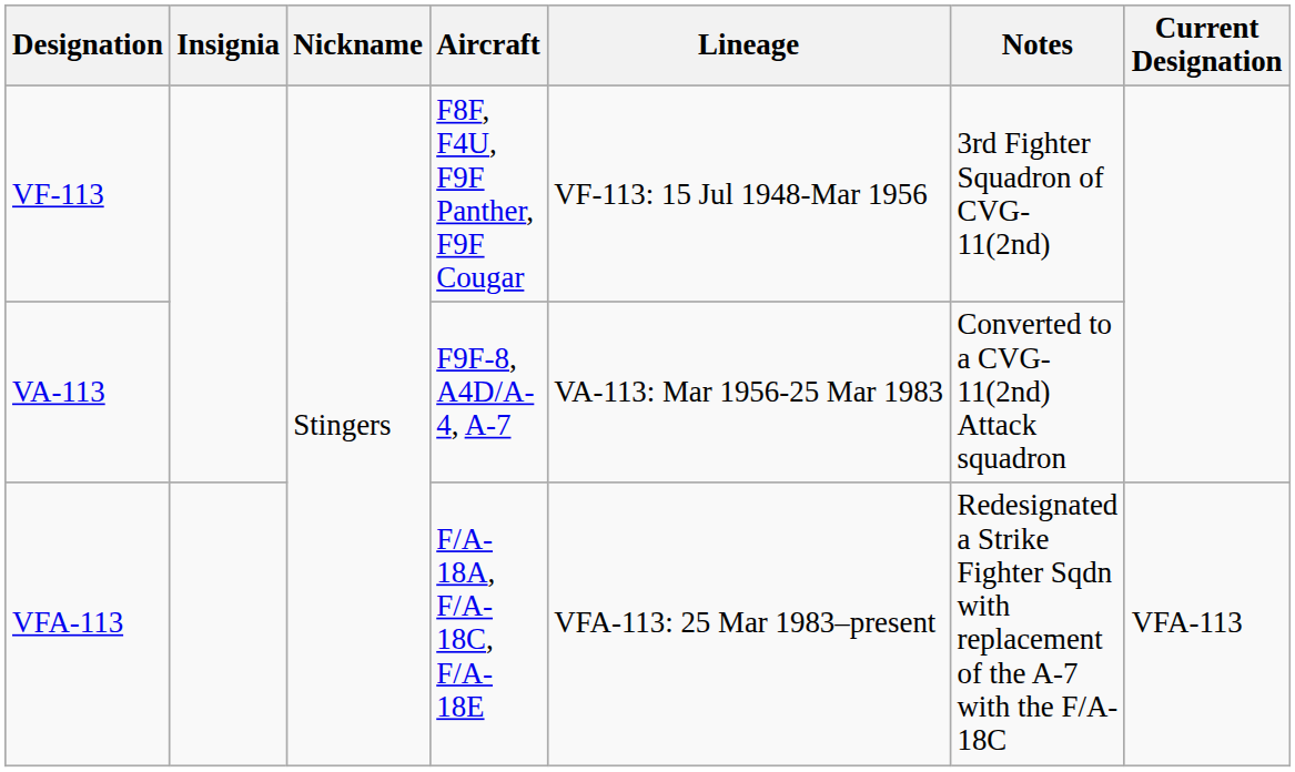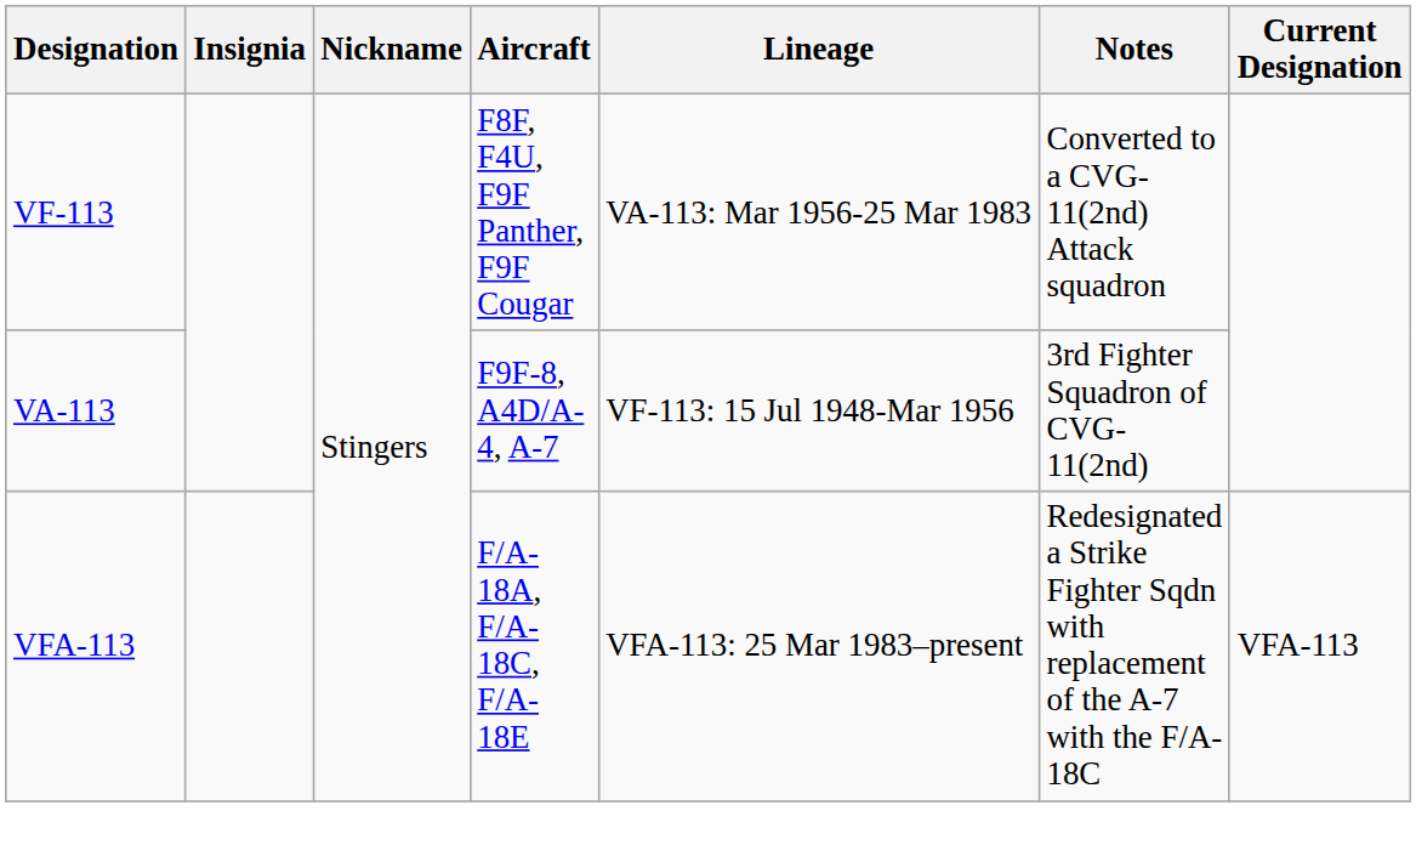 <table class="wikitable">
 <tr>
 <th>Designation</th>
 <th>Insignia</th>
 <th>Nickname</th>
 <th>Aircraft</th>
 <th>Lineage</th>
 <th>Notes</th>
 <th>Current Designation</th>
 </tr>
 <tr>
 <td><a href='#'>VF-113</a></td>
 <td rowspan="2"></td>
 <td rowspan="3">Stingers</td>
 <td><a href='#'>F8F</a>, <a href='#'>F4U</a>, <a href='#'>F9F Panther</a>, <a href='#'>F9F Cougar</a></td>
-<td>VF-113: 15 Jul 1948-Mar 1956</td>
-<td>3rd Fighter Squadron of CVG-11(2nd)</td>
+<td style="white-space: nowrap;">VA-113: Mar 1956-25 Mar 1983</td>
+<td>Converted to a CVG-11(2nd) Attack squadron</td>
 </tr>
 <tr>
 <td><a href='#'>VA-113</a></td>
 <td><a href='#'>F9F-8</a>, <a href='#'>A4D/A-4</a>, <a href='#'>A-7</a></td>
-<td style="white-space: nowrap;">VA-113: Mar 1956-25 Mar 1983</td>
-<td>Converted to a CVG-11(2nd) Attack squadron</td>
+<td>VF-113: 15 Jul 1948-Mar 1956</td>
+<td>3rd Fighter Squadron of CVG-11(2nd)</td>
 </tr>
 <tr>
 <td><a href='#'>VFA-113</a></td>
 <td></td>
 <td><a href='#'>F/A-18A</a>, <a href='#'>F/A-18C</a>, <a href='#'>F/A-18E</a></td>
 <td>VFA-113: 25 Mar 1983–present</td>
 <td>Redesignated a Strike Fighter Sqdn with replacement of the A-7 with the F/A-18C</td>
 <td>VFA-113</td>
 </tr>
 </table>
